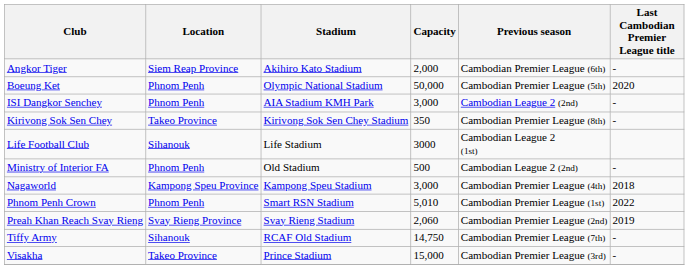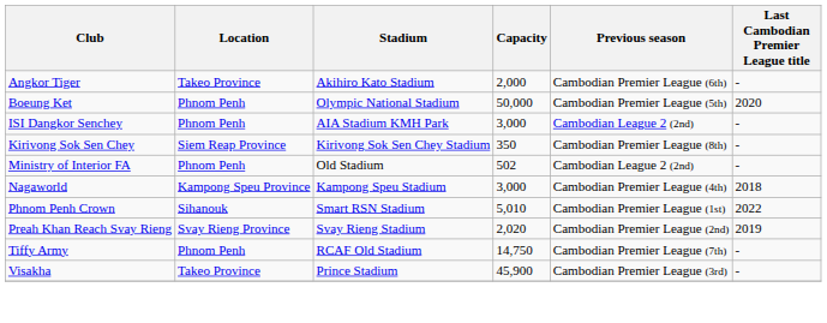 <table class="wikitable sortable">
 <tr>
 <th>Club</th>
 <th>Location</th>
 <th>Stadium</th>
 <th>Capacity</th>
 <th>Previous season</th>
 <th width="100">Last Cambodian Premier League title</th>
 </tr>
 <tr>
 <td><a href='#'>Angkor Tiger</a></td>
-<td><a href='#'>Siem Reap Province</a></td>
+<td><a href='#'>Takeo Province</a></td>
 <td><a href='#'>Akihiro Kato Stadium</a></td>
 <td>2,000</td>
 <td>Cambodian Premier League <small>(6th)</small></td>
 <td>-</td>
 </tr>
 <tr>
 <td><a href='#'>Boeung Ket</a></td>
 <td><a href='#'>Phnom Penh</a></td>
 <td><a href='#'>Olympic National Stadium</a></td>
 <td>50,000</td>
 <td>Cambodian Premier League <small>(5th)</small></td>
 <td>2020</td>
 </tr>
 <tr>
 <td><a href='#'>ISI Dangkor Senchey</a></td>
 <td><a href='#'>Phnom Penh</a></td>
 <td><a href='#'>AIA Stadium KMH Park</a></td>
 <td>3,000</td>
 <td><a href='#'>Cambodian League 2</a> <small>(2nd)</small></td>
 <td>-</td>
 </tr>
 <tr>
 <td><a href='#'>Kirivong Sok Sen Chey</a></td>
-<td><a href='#'>Takeo Province</a></td>
+<td><a href='#'>Siem Reap Province</a></td>
 <td><a href='#'>Kirivong Sok Sen Chey Stadium</a></td>
 <td>350</td>
 <td>Cambodian Premier League <small>(8th)</small></td>
 <td>-</td>
 </tr>
 <tr>
-<td><a href='#'>Life Football Club</a></td>
-<td><a href='#'>Sihanouk</a></td>
-<td>Life Stadium</td>
-<td>3000</td>
-<td>Cambodian League 2<br><small>(1st)</small></td>
-<td></td>
-</tr>
-<tr>
 <td><a href='#'>Ministry of Interior FA</a></td>
 <td><a href='#'>Phnom Penh</a></td>
 <td>Old Stadium</td>
-<td>500</td>
+<td>502</td>
 <td>Cambodian League 2 <small>(2nd)</small></td>
 <td>-</td>
 </tr>
 <tr>
 <td><a href='#'>Nagaworld</a></td>
 <td><a href='#'>Kampong Speu Province</a></td>
 <td><a href='#'>Kampong Speu Stadium</a></td>
 <td>3,000</td>
 <td>Cambodian Premier League <small>(4th)</small></td>
 <td>2018</td>
 </tr>
 <tr>
 <td><a href='#'>Phnom Penh Crown</a></td>
-<td><a href='#'>Phnom Penh</a></td>
+<td><a href='#'>Sihanouk</a></td>
 <td><a href='#'>Smart RSN Stadium</a></td>
 <td>5,010</td>
 <td>Cambodian Premier League <small>(1st)</small></td>
 <td>2022</td>
 </tr>
 <tr>
 <td><a href='#'>Preah Khan Reach Svay Rieng</a></td>
 <td><a href='#'>Svay Rieng Province</a></td>
 <td><a href='#'>Svay Rieng Stadium</a></td>
-<td>2,060</td>
+<td>2,020</td>
 <td>Cambodian Premier League <small>(2nd)</small></td>
 <td>2019</td>
 </tr>
 <tr>
 <td><a href='#'>Tiffy Army</a></td>
-<td><a href='#'>Sihanouk</a></td>
+<td><a href='#'>Phnom Penh</a></td>
 <td><a href='#'>RCAF Old Stadium</a></td>
 <td>14,750</td>
 <td>Cambodian Premier League <small>(7th)</small></td>
 <td>-</td>
 </tr>
 <tr>
 <td><a href='#'>Visakha</a></td>
 <td><a href='#'>Takeo Province</a></td>
 <td><a href='#'>Prince Stadium</a></td>
-<td>15,000</td>
+<td>45,900</td>
 <td>Cambodian Premier League <small>(3rd)</small></td>
 <td>-</td>
 </tr>
 <tr>
 </tr>
 </table>
